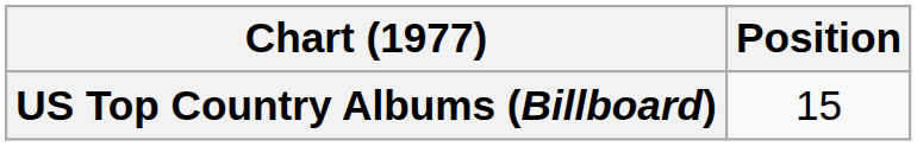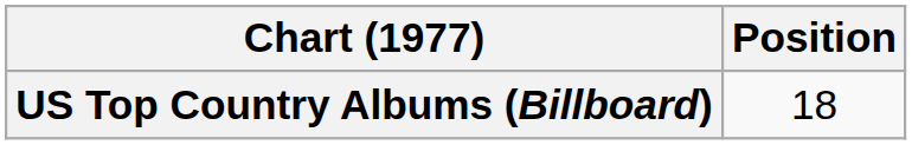 <table class="wikitable plainrowheaders" style="text-align:center">
 <tr>
 <th scope="col">Chart (1977)</th>
 <th scope="col">Position</th>
 </tr>
 <tr>
 <th scope="row">US Top Country Albums (<em>Billboard</em>)</th>
-<td>15</td>
+<td>18</td>
 </tr>
 </table>
